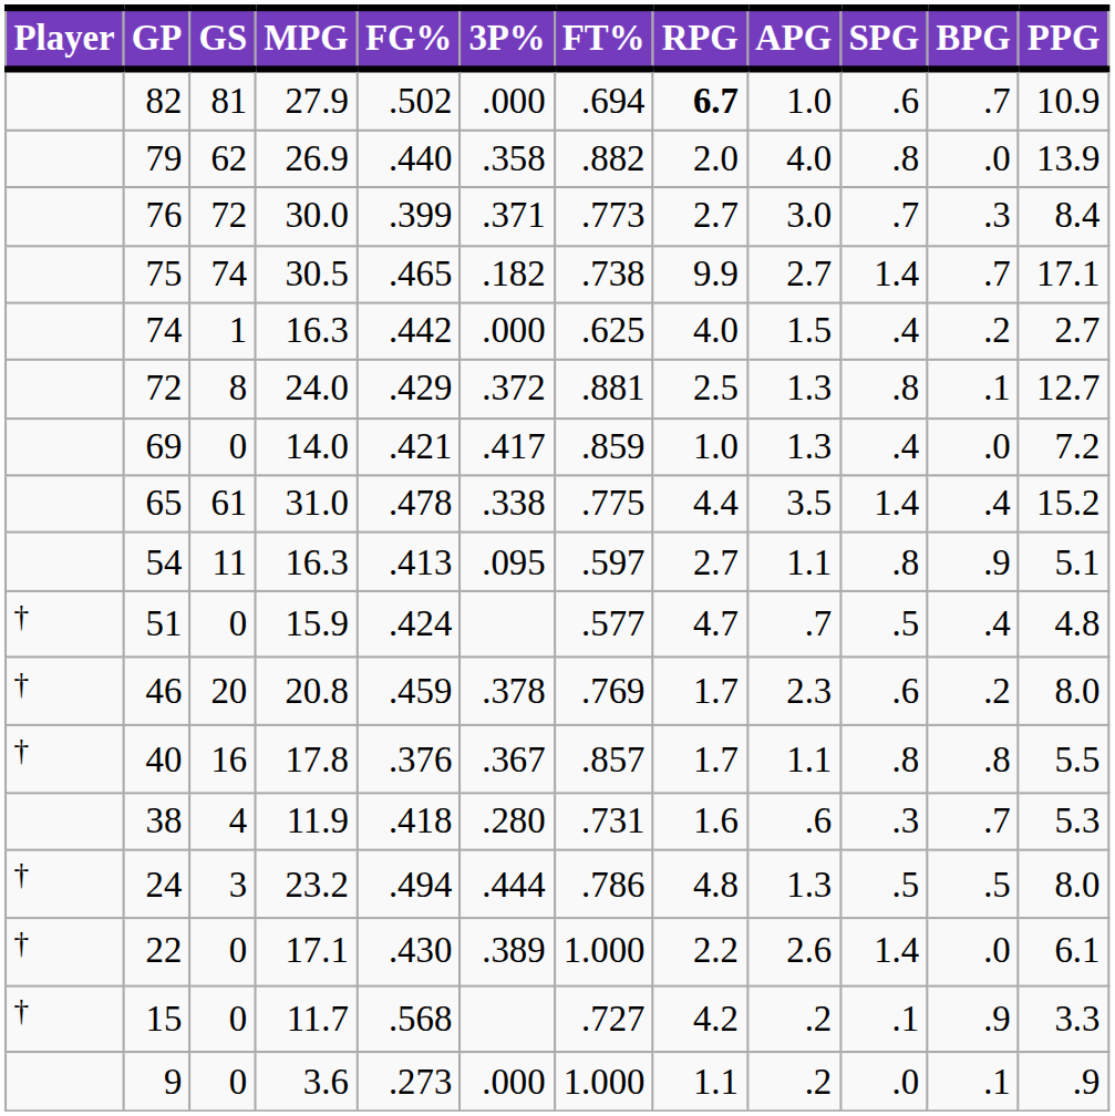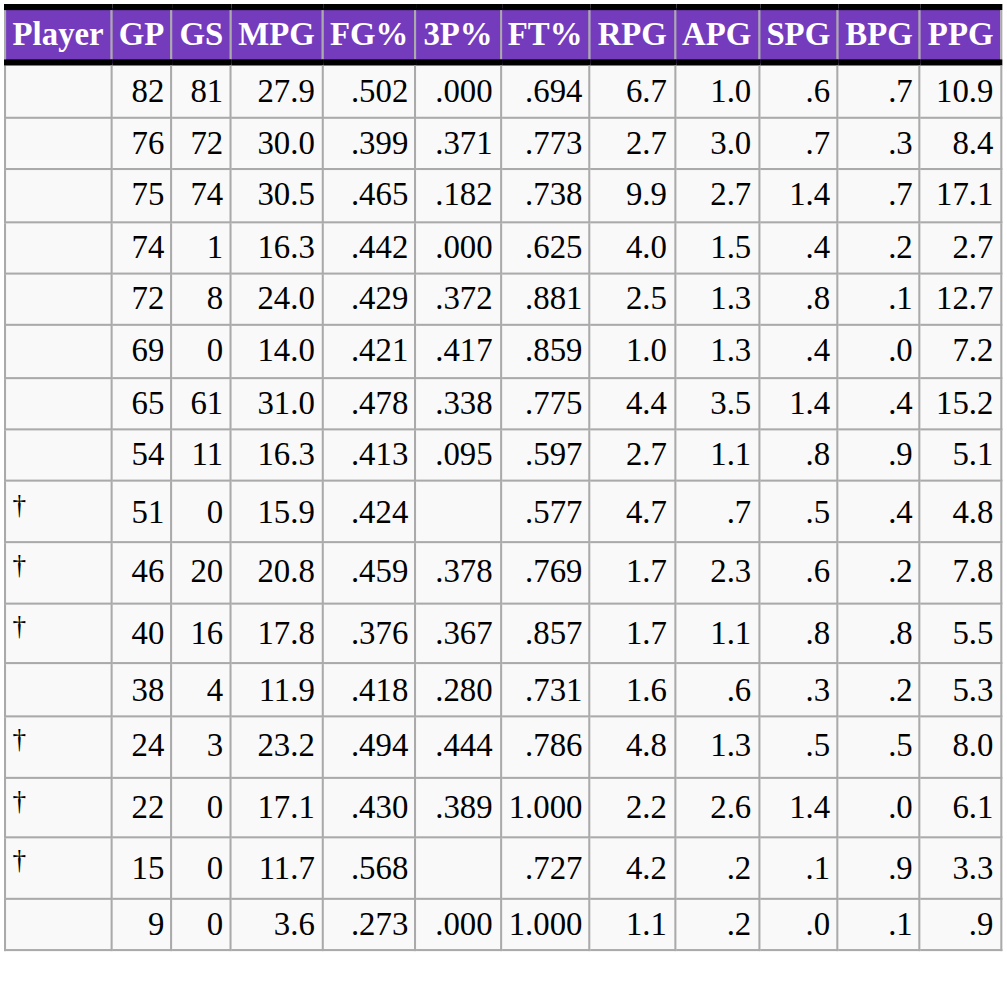 <table class="wikitable sortable" style="text-align:right;">
 <tr>
 <th style="background:#753BBD; color:#FFFFFF; border-top:#010101 3px solid; border-bottom:#010101 3px solid;">Player</th>
 <th style="background:#753BBD; color:#FFFFFF; border-top:#010101 3px solid; border-bottom:#010101 3px solid;">GP</th>
 <th style="background:#753BBD; color:#FFFFFF; border-top:#010101 3px solid; border-bottom:#010101 3px solid;">GS</th>
 <th style="background:#753BBD; color:#FFFFFF; border-top:#010101 3px solid; border-bottom:#010101 3px solid;">MPG</th>
 <th style="background:#753BBD; color:#FFFFFF; border-top:#010101 3px solid; border-bottom:#010101 3px solid;">FG%</th>
 <th style="background:#753BBD; color:#FFFFFF; border-top:#010101 3px solid; border-bottom:#010101 3px solid;">3P%</th>
 <th style="background:#753BBD; color:#FFFFFF; border-top:#010101 3px solid; border-bottom:#010101 3px solid;">FT%</th>
 <th style="background:#753BBD; color:#FFFFFF; border-top:#010101 3px solid; border-bottom:#010101 3px solid;">RPG</th>
 <th style="background:#753BBD; color:#FFFFFF; border-top:#010101 3px solid; border-bottom:#010101 3px solid;">APG</th>
 <th style="background:#753BBD; color:#FFFFFF; border-top:#010101 3px solid; border-bottom:#010101 3px solid;">SPG</th>
 <th style="background:#753BBD; color:#FFFFFF; border-top:#010101 3px solid; border-bottom:#010101 3px solid;">BPG</th>
 <th style="background:#753BBD; color:#FFFFFF; border-top:#010101 3px solid; border-bottom:#010101 3px solid;">PPG</th>
 </tr>
 <tr>
 <td style="text-align:left;"></td>
 <td>82</td>
 <td>81</td>
 <td>27.9</td>
 <td>.502</td>
 <td>.000</td>
 <td>.694</td>
-<td><strong>6.7</strong></td>
+<td>6.7</td>
 <td>1.0</td>
 <td>.6</td>
 <td>.7</td>
 <td>10.9</td>
-</tr>
-<tr>
-<td style="text-align:left;"></td>
-<td>79</td>
-<td>62</td>
-<td>26.9</td>
-<td>.440</td>
-<td>.358</td>
-<td>.882</td>
-<td>2.0</td>
-<td>4.0</td>
-<td>.8</td>
-<td>.0</td>
-<td>13.9</td>
 </tr>
 <tr>
 <td style="text-align:left;"></td>
 <td>76</td>
 <td>72</td>
 <td>30.0</td>
 <td>.399</td>
 <td>.371</td>
 <td>.773</td>
 <td>2.7</td>
 <td>3.0</td>
 <td>.7</td>
 <td>.3</td>
 <td>8.4</td>
 </tr>
 <tr>
 <td style="text-align:left;"></td>
 <td>75</td>
 <td>74</td>
 <td>30.5</td>
 <td>.465</td>
 <td>.182</td>
 <td>.738</td>
 <td>9.9</td>
 <td>2.7</td>
 <td>1.4</td>
 <td>.7</td>
 <td>17.1</td>
 </tr>
 <tr>
 <td style="text-align:left;"></td>
 <td>74</td>
 <td>1</td>
 <td>16.3</td>
 <td>.442</td>
 <td>.000</td>
 <td>.625</td>
 <td>4.0</td>
 <td>1.5</td>
 <td>.4</td>
 <td>.2</td>
 <td>2.7</td>
 </tr>
 <tr>
 <td style="text-align:left;"></td>
 <td>72</td>
 <td>8</td>
 <td>24.0</td>
 <td>.429</td>
 <td>.372</td>
 <td>.881</td>
 <td>2.5</td>
 <td>1.3</td>
 <td>.8</td>
 <td>.1</td>
 <td>12.7</td>
 </tr>
 <tr>
 <td style="text-align:left;"></td>
 <td>69</td>
 <td>0</td>
 <td>14.0</td>
 <td>.421</td>
 <td>.417</td>
 <td>.859</td>
 <td>1.0</td>
 <td>1.3</td>
 <td>.4</td>
 <td>.0</td>
 <td>7.2</td>
 </tr>
 <tr>
 <td style="text-align:left;"></td>
 <td>65</td>
 <td>61</td>
 <td>31.0</td>
 <td>.478</td>
 <td>.338</td>
 <td>.775</td>
 <td>4.4</td>
 <td>3.5</td>
 <td>1.4</td>
 <td>.4</td>
 <td>15.2</td>
 </tr>
 <tr>
 <td style="text-align:left;"></td>
 <td>54</td>
 <td>11</td>
 <td>16.3</td>
 <td>.413</td>
 <td>.095</td>
 <td>.597</td>
 <td>2.7</td>
 <td>1.1</td>
 <td>.8</td>
 <td>.9</td>
 <td>5.1</td>
 </tr>
 <tr>
 <td style="text-align:left;"><sup>†</sup></td>
 <td>51</td>
 <td>0</td>
 <td>15.9</td>
 <td>.424</td>
 <td></td>
 <td>.577</td>
 <td>4.7</td>
 <td>.7</td>
 <td>.5</td>
 <td>.4</td>
 <td>4.8</td>
 </tr>
 <tr>
 <td style="text-align:left;"><sup>†</sup></td>
 <td>46</td>
 <td>20</td>
 <td>20.8</td>
 <td>.459</td>
 <td>.378</td>
 <td>.769</td>
 <td>1.7</td>
 <td>2.3</td>
 <td>.6</td>
 <td>.2</td>
-<td>8.0</td>
+<td>7.8</td>
 </tr>
 <tr>
 <td style="text-align:left;"><sup>†</sup></td>
 <td>40</td>
 <td>16</td>
 <td>17.8</td>
 <td>.376</td>
 <td>.367</td>
 <td>.857</td>
 <td>1.7</td>
 <td>1.1</td>
 <td>.8</td>
 <td>.8</td>
 <td>5.5</td>
 </tr>
 <tr>
 <td style="text-align:left;"></td>
 <td>38</td>
 <td>4</td>
 <td>11.9</td>
 <td>.418</td>
 <td>.280</td>
 <td>.731</td>
 <td>1.6</td>
 <td>.6</td>
 <td>.3</td>
-<td>.7</td>
+<td>.2</td>
 <td>5.3</td>
 </tr>
 <tr>
 <td style="text-align:left;"><sup>†</sup></td>
 <td>24</td>
 <td>3</td>
 <td>23.2</td>
 <td>.494</td>
 <td>.444</td>
 <td>.786</td>
 <td>4.8</td>
 <td>1.3</td>
 <td>.5</td>
 <td>.5</td>
 <td>8.0</td>
 </tr>
 <tr>
 <td style="text-align:left;"><sup>†</sup></td>
 <td>22</td>
 <td>0</td>
 <td>17.1</td>
 <td>.430</td>
 <td>.389</td>
 <td>1.000</td>
 <td>2.2</td>
 <td>2.6</td>
 <td>1.4</td>
 <td>.0</td>
 <td>6.1</td>
 </tr>
 <tr>
 <td style="text-align:left;"><sup>†</sup></td>
 <td>15</td>
 <td>0</td>
 <td>11.7</td>
 <td>.568</td>
 <td></td>
 <td>.727</td>
 <td>4.2</td>
 <td>.2</td>
 <td>.1</td>
 <td>.9</td>
 <td>3.3</td>
 </tr>
 <tr>
 <td style="text-align:left;"></td>
 <td>9</td>
 <td>0</td>
 <td>3.6</td>
 <td>.273</td>
 <td>.000</td>
 <td>1.000</td>
 <td>1.1</td>
 <td>.2</td>
 <td>.0</td>
 <td>.1</td>
 <td>.9</td>
 </tr>
 </table>
